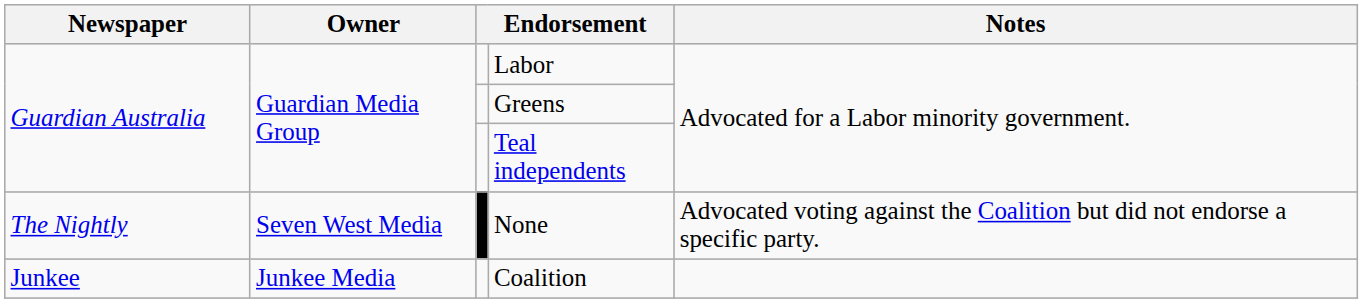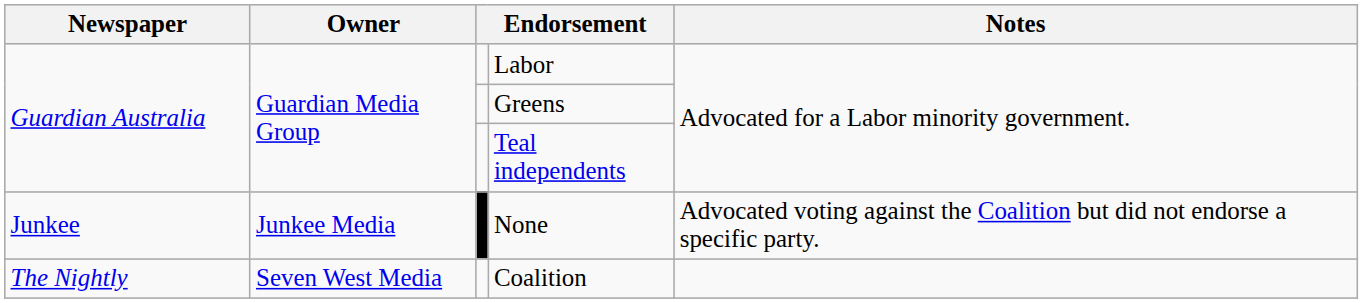 <table class="wikitable sortable right">
 <tr>
 <th style="width:150px;">Newspaper</th>
 <th>Owner</th>
 <th colspan=2>Endorsement</th>
 <th>Notes</th>
 </tr>
 <tr>
 <td rowspan="3"><em><a href='#'>Guardian Australia</a></em></td>
 <td rowspan="3"><a href='#'>Guardian Media Group</a></td>
 <td></td>
 <td>Labor</td>
 <td rowspan="3">Advocated for a Labor minority government.</td>
 </tr>
 <tr>
 <td></td>
 <td>Greens</td>
 </tr>
 <tr>
 <td></td>
 <td><a href='#'>Teal independents</a></td>
 </tr>
 <tr>
-<td rowspan="1"><em><a href='#'>The Nightly</a></em></td>
-<td rowspan="1"><a href='#'>Seven West Media</a></td>
+<td rowspan="1"><a href='#'>Junkee</a></td>
+<td rowspan="1"><a href='#'>Junkee Media</a></td>
 <td style="background-color: black"></td>
 <td>None</td>
 <td>Advocated voting against the <a href='#'>Coalition</a> but did not endorse a specific party.</td>
 </tr>
 <tr>
-<td rowspan="1"><a href='#'>Junkee</a></td>
-<td rowspan="1"><a href='#'>Junkee Media</a></td>
+<td rowspan="1"><em><a href='#'>The Nightly</a></em></td>
+<td rowspan="1"><a href='#'>Seven West Media</a></td>
 <td></td>
 <td>Coalition</td>
 <td></td>
 </tr>
 </table>
